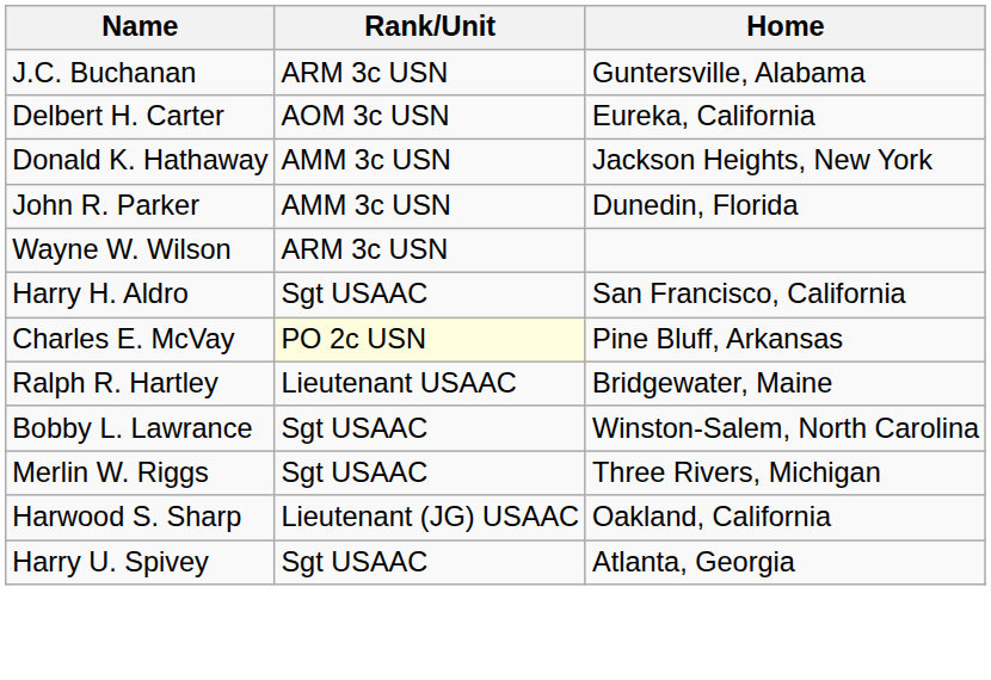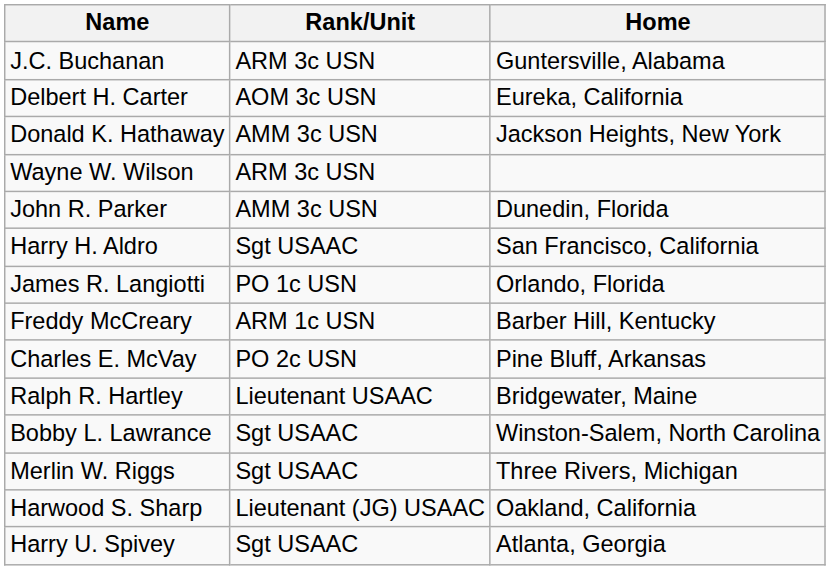 <table class="wikitable">
 <tr>
 <th>Name</th>
 <th>Rank/Unit</th>
 <th>Home</th>
 </tr>
 <tr>
 <td>J.C. Buchanan</td>
 <td>ARM 3c USN</td>
 <td>Guntersville, Alabama</td>
 </tr>
 <tr>
 <td>Delbert H. Carter</td>
 <td>AOM 3c USN</td>
 <td>Eureka, California</td>
 </tr>
 <tr>
 <td>Donald K. Hathaway</td>
 <td>AMM 3c USN</td>
 <td>Jackson Heights, New York</td>
 </tr>
 <tr>
+<td>Wayne W. Wilson</td>
+<td>ARM 3c USN</td>
+<td></td>
+</tr>
+<tr>
 <td>John R. Parker</td>
 <td>AMM 3c USN</td>
 <td>Dunedin, Florida</td>
-</tr>
-<tr>
-<td>Wayne W. Wilson</td>
-<td>ARM 3c USN</td>
-<td></td>
 </tr>
 <tr>
 <td>Harry H. Aldro</td>
 <td>Sgt USAAC</td>
 <td>San Francisco, California</td>
 </tr>
 <tr>
+<td>James R. Langiotti</td>
+<td>PO 1c USN</td>
+<td>Orlando, Florida</td>
+</tr>
+<tr>
+<td>Freddy McCreary</td>
+<td>ARM 1c USN</td>
+<td>Barber Hill, Kentucky</td>
+</tr>
+<tr>
 <td>Charles E. McVay</td>
-<td style="background: lightyellow;">PO 2c USN</td>
+<td>PO 2c USN</td>
 <td>Pine Bluff, Arkansas</td>
 </tr>
 <tr>
 <td>Ralph R. Hartley</td>
 <td>Lieutenant USAAC</td>
 <td>Bridgewater, Maine</td>
 </tr>
 <tr>
 <td>Bobby L. Lawrance</td>
 <td>Sgt USAAC</td>
 <td>Winston-Salem, North Carolina</td>
 </tr>
 <tr>
 <td>Merlin W. Riggs</td>
 <td>Sgt USAAC</td>
 <td>Three Rivers, Michigan</td>
 </tr>
 <tr>
 <td>Harwood S. Sharp</td>
 <td>Lieutenant (JG) USAAC</td>
 <td>Oakland, California</td>
 </tr>
 <tr>
 <td>Harry U. Spivey</td>
 <td>Sgt USAAC</td>
 <td>Atlanta, Georgia</td>
 </tr>
 </table>
